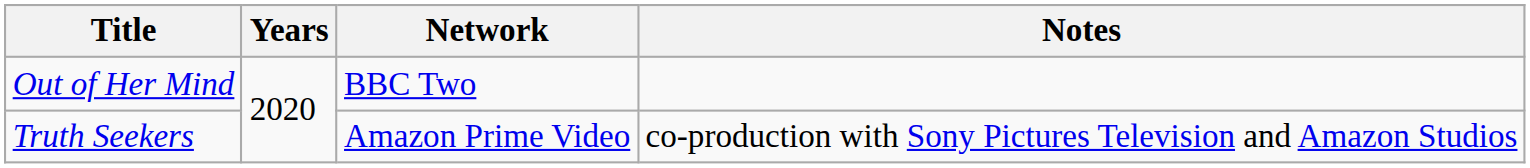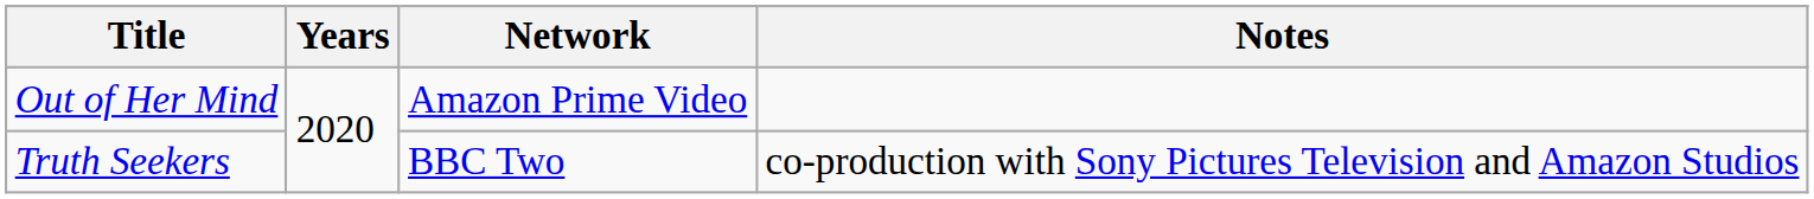 <table class="wikitable sortable">
 <tr>
 <th>Title</th>
 <th>Years</th>
 <th>Network</th>
 <th>Notes</th>
 </tr>
 <tr>
 <td><em><a href='#'>Out of Her Mind</a></em></td>
 <td rowspan="2">2020</td>
-<td><a href='#'>BBC Two</a></td>
+<td><a href='#'>Amazon Prime Video</a></td>
 <td></td>
 </tr>
 <tr>
 <td><em><a href='#'>Truth Seekers</a></em></td>
-<td><a href='#'>Amazon Prime Video</a></td>
+<td><a href='#'>BBC Two</a></td>
 <td>co-production with <a href='#'>Sony Pictures Television</a> and <a href='#'>Amazon Studios</a></td>
 </tr>
 </table>
